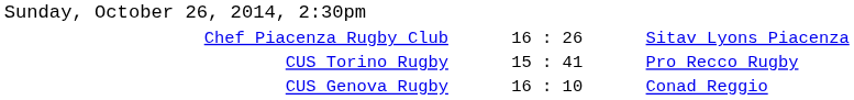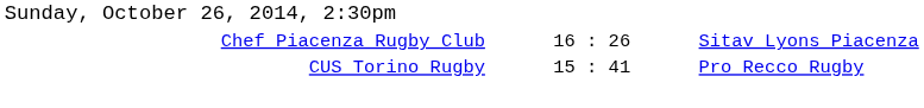 <table style="width:70%;" cellspacing="1">
 <tr>
 <th width=35%></th>
 <th width=15%></th>
 <th></th>
 </tr>
 <tr>
 <td>Sunday, October 26, 2014, 2:30pm</td>
 </tr>
 <tr style=font-size:90%>
 <td align=right><a href='#'>Chef Piacenza Rugby Club</a></td>
 <td align=center>16 : 26</td>
 <td><a href='#'>Sitav Lyons Piacenza</a></td>
 </tr>
 <tr style=font-size:90%>
 <td align=right><a href='#'>CUS Torino Rugby</a></td>
 <td align=center>15 : 41</td>
 <td><a href='#'>Pro Recco Rugby</a></td>
 </tr>
-<tr style=font-size:90%>
-<td align=right><a href='#'>CUS Genova Rugby</a></td>
-<td align=center>16 : 10</td>
-<td><a href='#'>Conad Reggio</a></td>
-</tr>
 </table>
